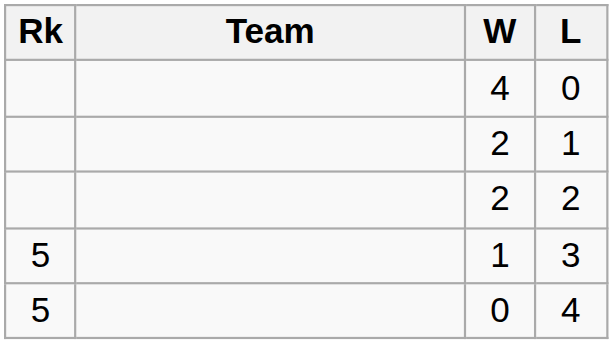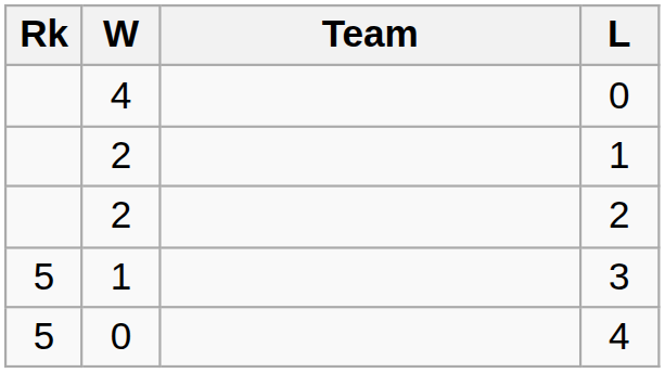 <table class="wikitable" style="text-align:center">
 <tr>
 <th width="25">Rk</th>
+<th width="25">W</th>
 <th width="170">Team</th>
-<th width="25">W</th>
 <th width="25">L</th>
 </tr>
 <tr>
 <td></td>
+<td>4</td>
 <td align="left"></td>
-<td>4</td>
 <td>0</td>
 </tr>
 <tr>
 <td></td>
+<td>2</td>
 <td align="left"></td>
-<td>2</td>
 <td>1</td>
 </tr>
 <tr>
 <td></td>
+<td>2</td>
 <td align="left"></td>
-<td>2</td>
 <td>2</td>
 </tr>
 <tr>
 <td>5</td>
+<td>1</td>
 <td align="left"></td>
-<td>1</td>
 <td>3</td>
 </tr>
 <tr>
 <td>5</td>
+<td>0</td>
 <td align="left"></td>
-<td>0</td>
 <td>4</td>
 </tr>
 </table>
